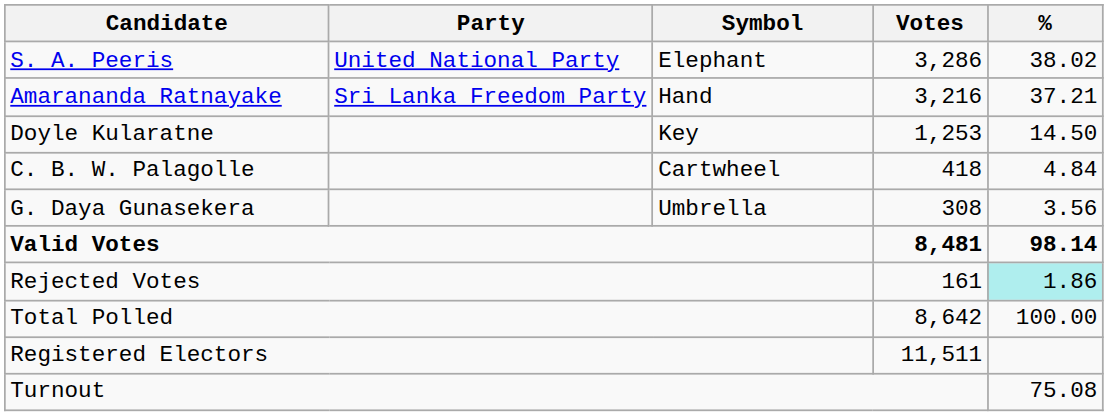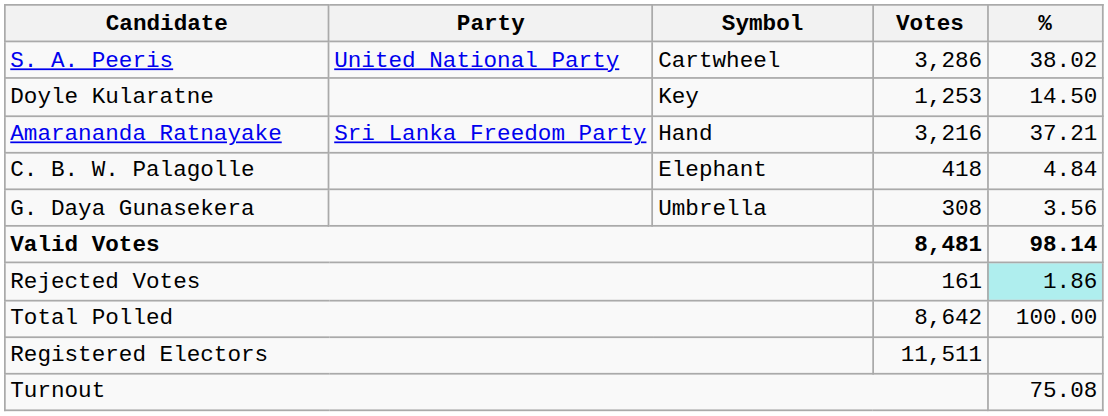 <table class="wikitable" border="1" style="text-align:right;">
 <tr>
 <th align=left width="180">Candidate</th>
 <th align=left width="180">Party</th>
 <th align=left width="120">Symbol</th>
 <th align=left width="60">Votes</th>
 <th align=left width="60">%</th>
 </tr>
 <tr>
 <td align=left><a href='#'>S. A. Peeris</a></td>
 <td align=left><a href='#'>United National Party</a></td>
-<td align=left>Elephant</td>
+<td align=left>Cartwheel</td>
 <td>3,286</td>
 <td>38.02</td>
+</tr>
+<tr>
+<td align=left>Doyle Kularatne</td>
+<td align=left></td>
+<td align=left>Key</td>
+<td>1,253</td>
+<td>14.50</td>
 </tr>
 <tr>
 <td align=left><a href='#'>Amarananda Ratnayake</a></td>
 <td align=left><a href='#'>Sri Lanka Freedom Party</a></td>
 <td align=left>Hand</td>
 <td>3,216</td>
 <td>37.21</td>
 </tr>
 <tr>
-<td align=left>Doyle Kularatne</td>
-<td align=left></td>
-<td align=left>Key</td>
-<td>1,253</td>
-<td>14.50</td>
-</tr>
-<tr>
 <td align=left>C. B. W. Palagolle</td>
 <td align=left></td>
-<td align=left>Cartwheel</td>
+<td align=left>Elephant</td>
 <td>418</td>
 <td>4.84</td>
 </tr>
 <tr>
 <td align=left>G. Daya Gunasekera</td>
 <td align=left></td>
 <td align=left>Umbrella</td>
 <td>308</td>
 <td>3.56</td>
 </tr>
 <tr>
 <td align=left colspan=3><strong>Valid Votes</strong></td>
 <td><strong>8,481</strong></td>
 <td><strong>98.14</strong></td>
 </tr>
 <tr>
 <td align=left colspan=3>Rejected Votes</td>
 <td>161</td>
 <td style="background: paleturquoise;">1.86</td>
 </tr>
 <tr>
 <td align=left colspan=3>Total Polled</td>
 <td>8,642</td>
 <td>100.00</td>
 </tr>
 <tr>
 <td align=left colspan=3>Registered Electors</td>
 <td>11,511</td>
 <td></td>
 </tr>
 <tr>
 <td align=left colspan=4>Turnout</td>
 <td>75.08</td>
 </tr>
 </table>
